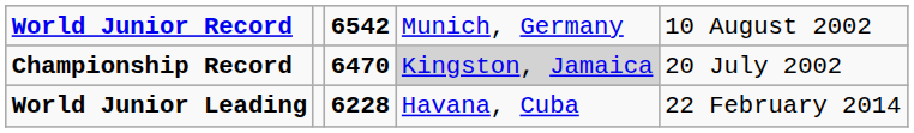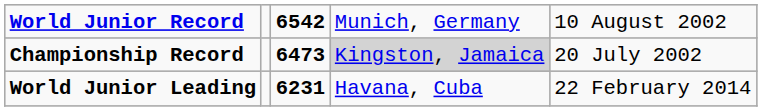 <table class="wikitable">
 <tr>
 <td><strong><a href='#'>World Junior Record</a></strong></td>
 <td></td>
 <td><strong>6542</strong></td>
 <td><a href='#'>Munich</a>, <a href='#'>Germany</a></td>
 <td>10 August 2002</td>
 </tr>
 <tr>
 <td><strong>Championship Record</strong></td>
 <td></td>
-<td><strong>6470</strong></td>
+<td><strong>6473</strong></td>
 <td style="background: lightgrey;"><a href='#'>Kingston</a>, <a href='#'>Jamaica</a></td>
 <td>20 July 2002</td>
 </tr>
 <tr>
 <td><strong>World Junior Leading</strong></td>
 <td></td>
-<td><strong>6228</strong></td>
+<td><strong>6231</strong></td>
 <td><a href='#'>Havana</a>, <a href='#'>Cuba</a></td>
 <td>22 February 2014</td>
 </tr>
 </table>
